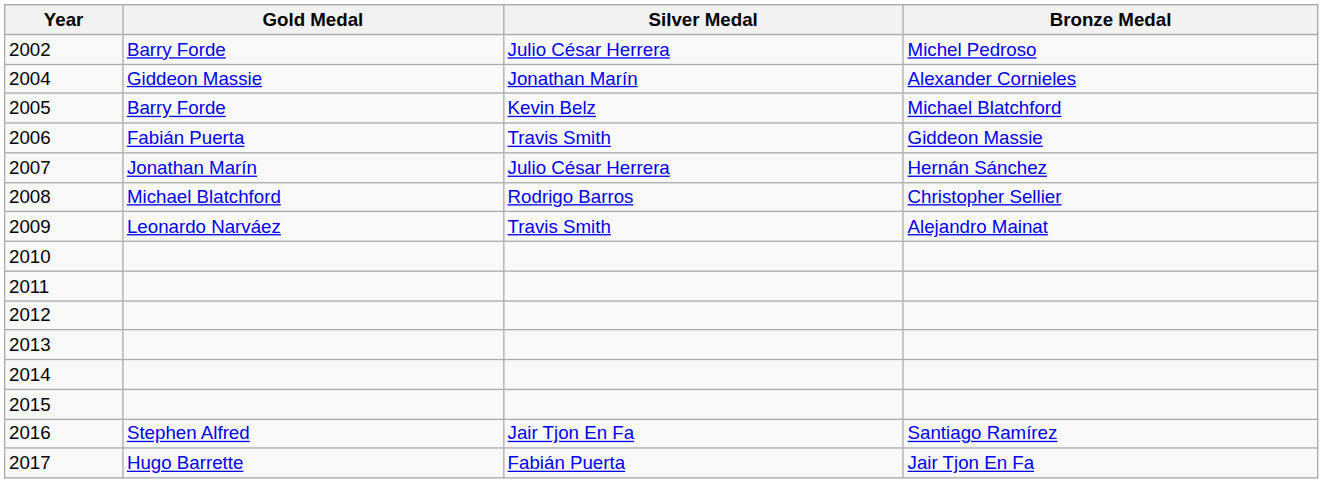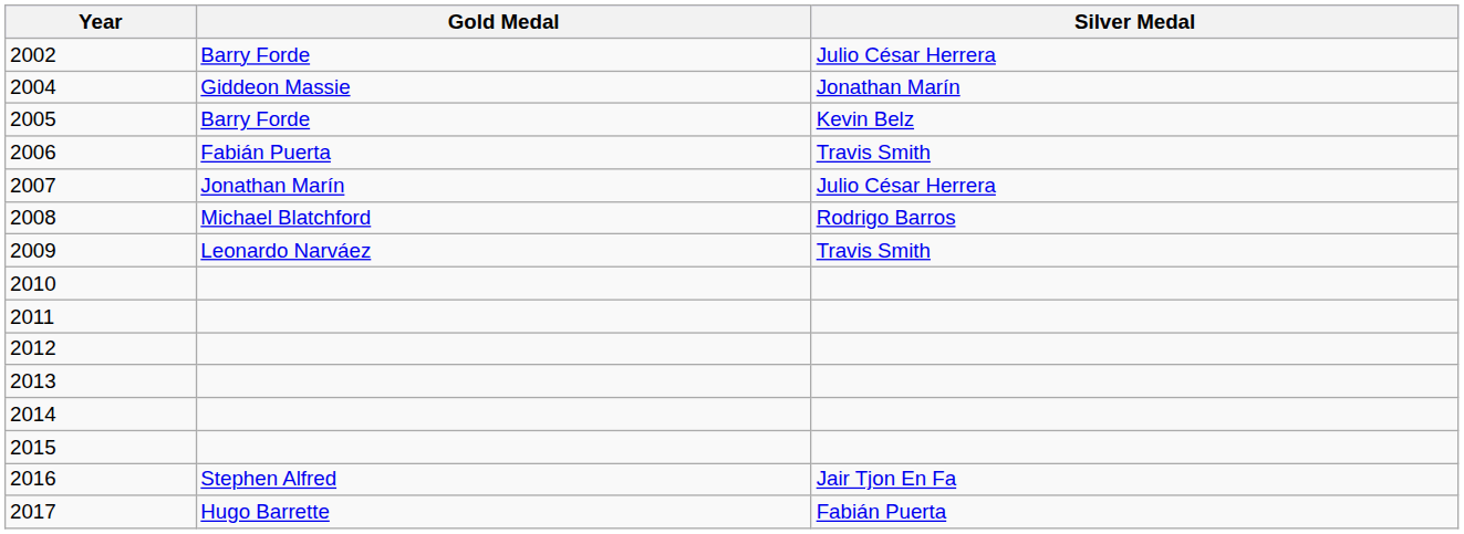 <table class="wikitable"  style="font-size:90%; width:80%;">
 <tr style="background:#ccf;">
 <th>Year</th>
 <th> <strong>Gold Medal</strong></th>
 <th> <strong>Silver Medal</strong></th>
-<th> <strong>Bronze Medal</strong></th>
 </tr>
 <tr>
 <td>2002</td>
 <td> <a href='#'>Barry Forde</a></td>
 <td> <a href='#'>Julio César Herrera</a></td>
-<td> <a href='#'>Michel Pedroso</a></td>
 </tr>
 <tr>
 <td>2004</td>
 <td> <a href='#'>Giddeon Massie</a></td>
 <td> <a href='#'>Jonathan Marín</a></td>
-<td> <a href='#'>Alexander Cornieles</a></td>
 </tr>
 <tr>
 <td>2005</td>
 <td> <a href='#'>Barry Forde</a></td>
 <td> <a href='#'>Kevin Belz</a></td>
-<td> <a href='#'>Michael Blatchford</a></td>
 </tr>
 <tr>
 <td>2006</td>
 <td> <a href='#'>Fabián Puerta</a></td>
 <td> <a href='#'>Travis Smith</a></td>
-<td> <a href='#'>Giddeon Massie</a></td>
 </tr>
 <tr>
 <td>2007</td>
 <td> <a href='#'>Jonathan Marín</a></td>
 <td> <a href='#'>Julio César Herrera</a></td>
-<td> <a href='#'>Hernán Sánchez</a></td>
 </tr>
 <tr>
 <td>2008</td>
 <td> <a href='#'>Michael Blatchford</a></td>
 <td> <a href='#'>Rodrigo Barros</a></td>
-<td> <a href='#'>Christopher Sellier</a></td>
 </tr>
 <tr>
 <td>2009</td>
 <td> <a href='#'>Leonardo Narváez</a></td>
 <td> <a href='#'>Travis Smith</a></td>
-<td> <a href='#'>Alejandro Mainat</a></td>
 </tr>
 <tr>
 <td>2010</td>
-<td></td>
 <td></td>
 <td></td>
 </tr>
 <tr>
 <td>2011</td>
 <td></td>
 <td></td>
-<td></td>
 </tr>
 <tr>
 <td>2012</td>
-<td></td>
 <td></td>
 <td></td>
 </tr>
 <tr>
 <td>2013</td>
 <td></td>
 <td></td>
-<td></td>
 </tr>
 <tr>
 <td>2014</td>
-<td></td>
 <td></td>
 <td></td>
 </tr>
 <tr>
 <td>2015</td>
 <td></td>
 <td></td>
-<td></td>
 </tr>
 <tr>
 <td>2016</td>
 <td> <a href='#'>Stephen Alfred</a></td>
 <td> <a href='#'>Jair Tjon En Fa</a></td>
-<td> <a href='#'>Santiago Ramírez</a></td>
 </tr>
 <tr>
 <td>2017</td>
 <td> <a href='#'>Hugo Barrette</a></td>
 <td> <a href='#'>Fabián Puerta</a></td>
-<td> <a href='#'>Jair Tjon En Fa</a></td>
 </tr>
 </table>
